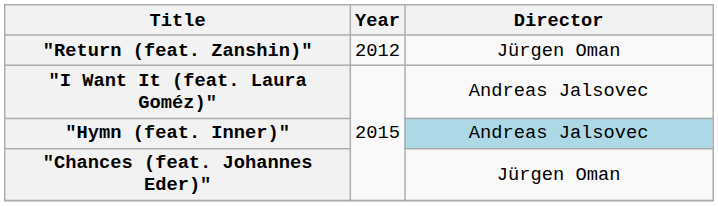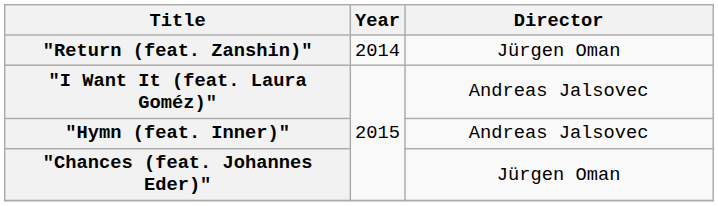 <table class="wikitable plainrowheaders" style="text-align:center;">
 <tr>
 <th scope="col" style="width:18em;">Title</th>
 <th scope="col">Year</th>
 <th scope="col" style="width:16em;">Director</th>
 </tr>
 <tr>
 <th scope="row">"Return (feat. Zanshin)"</th>
-<td rowspan="1">2012</td>
+<td rowspan="1">2014</td>
 <td>Jürgen Oman</td>
 </tr>
 <tr>
 <th scope="row">"I Want It (feat. Laura Goméz)"</th>
 <td rowspan="3">2015</td>
 <td>Andreas Jalsovec</td>
 </tr>
 <tr>
 <th scope="row">"Hymn (feat. Inner)"</th>
-<td style="background: lightblue;">Andreas Jalsovec</td>
+<td>Andreas Jalsovec</td>
 </tr>
 <tr>
 <th scope="row">"Chances (feat. Johannes Eder)"</th>
 <td>Jürgen Oman</td>
 </tr>
 <tr>
 </tr>
 </table>
